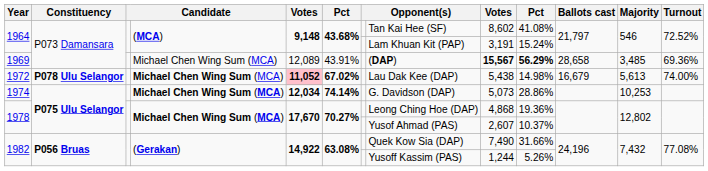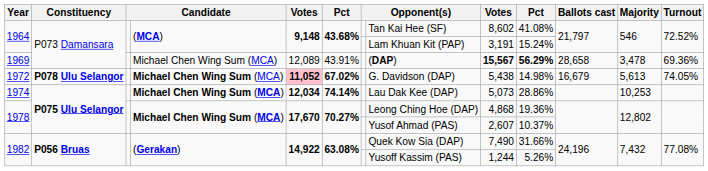 <table class="wikitable" style="margin:0.5em ; font-size:95%">
 <tr>
 <th>Year</th>
 <th>Constituency</th>
 <th colspan=2>Candidate</th>
 <th>Votes</th>
 <th>Pct</th>
 <th colspan=2>Opponent(s)</th>
 <th>Votes</th>
 <th>Pct</th>
 <th>Ballots cast</th>
 <th>Majority</th>
 <th>Turnout</th>
 </tr>
 <tr>
 <td rowspan=2><a href='#'>1964</a></td>
 <td rowspan=3>P073 <a href='#'>Damansara</a></td>
 <td rowspan=2 ></td>
 <td rowspan=2> (<a href='#'><strong>MCA</strong></a>)</td>
 <td rowspan=2 align=right><strong>9,148</strong></td>
 <td rowspan=2><strong>43.68%</strong></td>
 <td bgcolor=></td>
 <td>Tan Kai Hee (SF)</td>
 <td align=right>8,602</td>
 <td>41.08%</td>
 <td rowspan=2>21,797</td>
 <td rowspan=2>546</td>
 <td rowspan=2>72.52%</td>
 </tr>
 <tr>
 <td bgcolor=></td>
 <td>Lam Khuan Kit (PAP)</td>
 <td align=right>3,191</td>
 <td>15.24%</td>
 </tr>
 <tr>
 <td><a href='#'>1969</a></td>
 <td></td>
 <td>Michael Chen Wing Sum (<a href='#'>MCA</a>)</td>
 <td align=right>12,089</td>
 <td>43.91%</td>
 <td></td>
 <td> (<strong>DAP</strong>)</td>
 <td align=right><strong>15,567</strong></td>
 <td><strong>56.29%</strong></td>
 <td>28,658</td>
-<td>3,485</td>
+<td>3,478</td>
 <td>69.36%</td>
 </tr>
 <tr>
 <td><a href='#'>1972</a></td>
 <td><strong>P078 <a href='#'>Ulu Selangor</a></strong></td>
 <td></td>
 <td><strong>Michael Chen Wing Sum</strong> (<a href='#'>MCA</a>)</td>
 <td align=right style="background: pink;"><strong>11,052</strong></td>
 <td><strong>67.02%</strong></td>
 <td></td>
-<td>Lau Dak Kee (DAP)</td>
+<td>G. Davidson (DAP)</td>
 <td align=right>5,438</td>
 <td>14.98%</td>
 <td>16,679</td>
 <td>5,613</td>
-<td>74.00%</td>
+<td>74.05%</td>
 </tr>
 <tr>
 <td><a href='#'>1974</a></td>
 <td rowspan=3><strong>P075 <a href='#'>Ulu Selangor</a></strong></td>
 <td></td>
 <td><strong>Michael Chen Wing Sum</strong> (<a href='#'><strong>MCA</strong></a>)</td>
 <td align=right><strong>12,034</strong></td>
 <td><strong>74.14%</strong></td>
 <td></td>
-<td>G. Davidson (DAP)</td>
+<td>Lau Dak Kee (DAP)</td>
 <td align=right>5,073</td>
 <td>28.86%</td>
 <td></td>
 <td>10,253</td>
 <td></td>
 </tr>
 <tr>
 <td rowspan=2><a href='#'>1978</a></td>
 <td rowspan=2 ></td>
 <td rowspan=2><strong>Michael Chen Wing Sum</strong> (<a href='#'><strong>MCA</strong></a>)</td>
 <td rowspan=2 align=right><strong>17,670</strong></td>
 <td rowspan=2><strong>70.27%</strong></td>
 <td></td>
 <td>Leong Ching Hoe (DAP)</td>
 <td align=right>4,868</td>
 <td>19.36%</td>
 <td rowspan=2></td>
 <td rowspan=2>12,802</td>
 <td rowspan=2></td>
 </tr>
 <tr>
 <td></td>
 <td>Yusof Ahmad (PAS)</td>
 <td align=right>2,607</td>
 <td>10.37%</td>
 </tr>
 <tr>
 <td rowspan=2><a href='#'>1982</a></td>
 <td rowspan=2><strong>P056 <a href='#'>Bruas</a></strong></td>
 <td rowspan=2 ></td>
 <td rowspan=2> (<a href='#'><strong>Gerakan</strong></a>)</td>
 <td rowspan=2 align=right><strong>14,922</strong></td>
 <td rowspan=2><strong>63.08%</strong></td>
 <td></td>
 <td>Quek Kow Sia (DAP)</td>
 <td align=right>7,490</td>
 <td>31.66%</td>
 <td rowspan=2>24,196</td>
 <td rowspan=2>7,432</td>
 <td rowspan=2>77.08%</td>
 </tr>
 <tr>
 <td></td>
 <td>Yusoff Kassim (PAS)</td>
 <td align=right>1,244</td>
 <td align=right>5.26%</td>
 </tr>
 </table>
